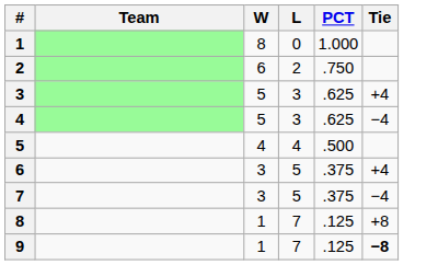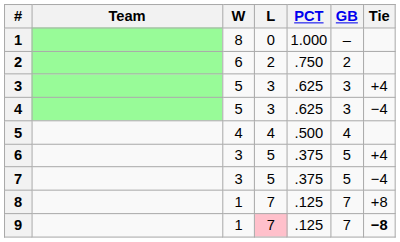 <table class="wikitable" style="text-align:center; font-size:90%;">
 <tr>
 <th width=20px>#</th>
 <th width=180px>Team</th>
 <th width=25px>W</th>
 <th width=25px>L</th>
 <th width=35px><a href='#'>PCT</a></th>
+<th width=25px><a href='#'>GB</a></th>
 <th width=25px>Tie</th>
 </tr>
 <tr>
 <th>1</th>
 <td align="left" bgcolor="#98fb98"></td>
 <td>8</td>
 <td>0</td>
 <td>1.000</td>
+<td>–</td>
 <td></td>
 </tr>
 <tr>
 <th>2</th>
 <td align="left" bgcolor="#98fb98"></td>
 <td>6</td>
 <td>2</td>
 <td>.750</td>
+<td>2</td>
 <td></td>
 </tr>
 <tr>
 <th>3</th>
 <td align="left" bgcolor="#98fb98"></td>
 <td>5</td>
 <td>3</td>
 <td>.625</td>
+<td>3</td>
 <td>+4</td>
 </tr>
 <tr>
 <th>4</th>
 <td align="left" bgcolor="#98fb98"></td>
 <td>5</td>
 <td>3</td>
 <td>.625</td>
+<td>3</td>
 <td>−4</td>
 </tr>
 <tr>
 <th>5</th>
 <td align="left"></td>
 <td>4</td>
 <td>4</td>
 <td>.500</td>
+<td>4</td>
 <td></td>
 </tr>
 <tr>
 <th>6</th>
 <td align="left"></td>
 <td>3</td>
 <td>5</td>
 <td>.375</td>
+<td>5</td>
 <td>+4</td>
 </tr>
 <tr>
 <th>7</th>
 <td align="left"></td>
 <td>3</td>
 <td>5</td>
 <td>.375</td>
+<td>5</td>
 <td>−4</td>
 </tr>
 <tr>
 <th>8</th>
 <td align="left"></td>
 <td>1</td>
 <td>7</td>
 <td>.125</td>
+<td>7</td>
 <td>+8</td>
 </tr>
 <tr>
 <th>9</th>
 <td align="left"></td>
 <td>1</td>
+<td style="background: pink;">7</td>
+<td>.125</td>
 <td>7</td>
-<td>.125</td>
 <td><strong>−8</strong></td>
 </tr>
 </table>
